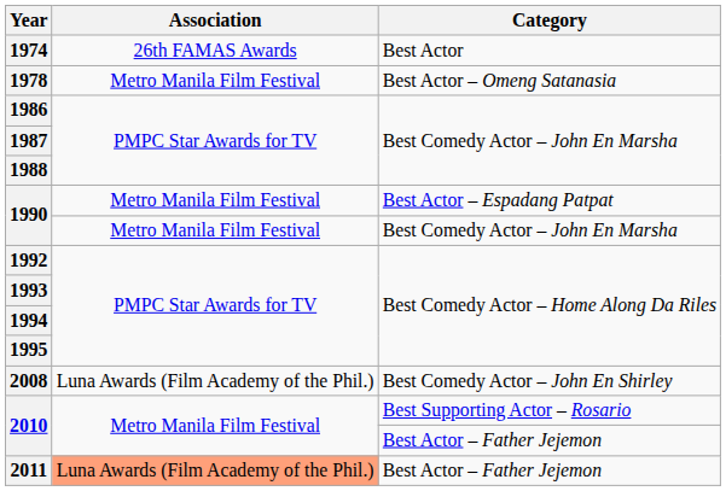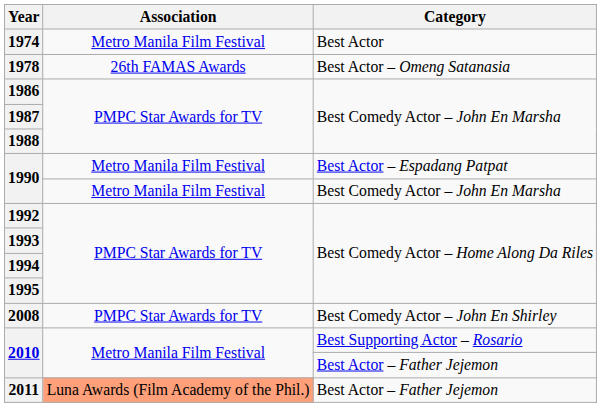 <table class="wikitable sortable">
 <tr>
 <th scope="col">Year</th>
 <th scope="col">Association</th>
 <th scope="col">Category</th>
 </tr>
 <tr>
 <th scope="row">1974</th>
-<td style="text-align:center;"><a href='#'>26th FAMAS Awards</a></td>
+<td style="text-align:center;"><a href='#'>Metro Manila Film Festival</a></td>
 <td>Best Actor</td>
 </tr>
 <tr>
 <th scope="row">1978</th>
-<td style="text-align:center;"><a href='#'>Metro Manila Film Festival</a></td>
+<td style="text-align:center;"><a href='#'>26th FAMAS Awards</a></td>
 <td>Best Actor – <em>Omeng Satanasia</em></td>
 </tr>
 <tr>
 <th scope="row">1986</th>
 <td style="text-align:center;" rowspan="3"><a href='#'>PMPC Star Awards for TV</a></td>
 <td rowspan="3">Best Comedy Actor – <em>John En Marsha</em></td>
 </tr>
 <tr>
 <th scope="row">1987</th>
 </tr>
 <tr>
 <th scope="row">1988</th>
 </tr>
 <tr>
 <th scope="row" rowspan="2">1990</th>
 <td style="text-align:center;"><a href='#'>Metro Manila Film Festival</a></td>
 <td><a href='#'>Best Actor</a> – <em>Espadang Patpat</em></td>
 </tr>
 <tr>
 <td style="text-align:center;"><a href='#'>Metro Manila Film Festival</a></td>
 <td>Best Comedy Actor – <em>John En Marsha</em></td>
 </tr>
 <tr>
 <th scope="row">1992</th>
 <td style="text-align:center;" rowspan="4"><a href='#'>PMPC Star Awards for TV</a></td>
 <td style="text-align:center;" rowspan="4">Best Comedy Actor – <em>Home Along Da Riles</em></td>
 </tr>
 <tr>
 <th scope="row">1993</th>
 </tr>
 <tr>
 <th scope="row">1994</th>
 </tr>
 <tr>
 <th scope="row">1995</th>
 </tr>
 <tr>
 <th scope="row">2008</th>
-<td>Luna Awards (Film Academy of the Phil.)</td>
+<td style="text-align:center;"><a href='#'>PMPC Star Awards for TV</a></td>
 <td>Best Comedy Actor – <em>John En Shirley</em></td>
 </tr>
 <tr>
 <th scope="row" rowspan="2"><a href='#'>2010</a></th>
 <td style="text-align:center;" rowspan="2"><a href='#'>Metro Manila Film Festival</a></td>
 <td><a href='#'>Best Supporting Actor</a> – <em><a href='#'>Rosario</a></em></td>
 </tr>
 <tr>
 <td><a href='#'>Best Actor</a> – <em>Father Jejemon</em></td>
 </tr>
 <tr>
 <th scope="row">2011</th>
 <td style="background: lightsalmon;">Luna Awards (Film Academy of the Phil.)</td>
 <td>Best Actor – <em>Father Jejemon</em></td>
 </tr>
 </table>
